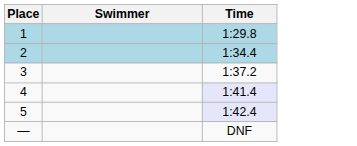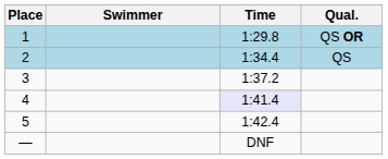 <table class=wikitable style="text-align:center">
 <tr>
 <th>Place</th>
 <th width=200>Swimmer</th>
 <th width=90>Time</th>
+<th width=90>Qual.</th>
 </tr>
 <tr bgcolor=lightblue>
 <td>1</td>
 <td align=left></td>
 <td>1:29.8</td>
+<td>QS <strong>OR</strong></td>
 </tr>
 <tr bgcolor=lightblue>
 <td>2</td>
 <td align=left></td>
 <td>1:34.4</td>
+<td>QS</td>
 </tr>
 <tr>
 <td>3</td>
 <td align=left></td>
 <td>1:37.2</td>
+<td></td>
 </tr>
 <tr>
 <td>4</td>
 <td align=left></td>
 <td style="background: lavender;">1:41.4</td>
+<td></td>
 </tr>
 <tr>
 <td>5</td>
 <td align=left></td>
-<td style="background: lavender;">1:42.4</td>
+<td>1:42.4</td>
+<td></td>
 </tr>
 <tr>
 <td>—</td>
 <td align=left></td>
 <td>DNF</td>
+<td></td>
 </tr>
 </table>
